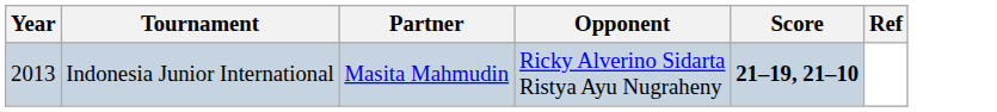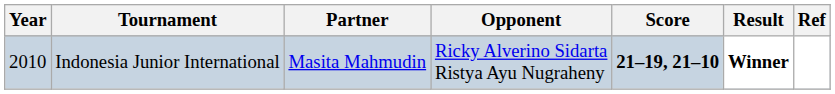 <table class="sortable wikitable" style="font-size: 90%">
 <tr>
 <th>Year</th>
 <th>Tournament</th>
 <th>Partner</th>
 <th>Opponent</th>
 <th>Score</th>
+<th>Result</th>
 <th>Ref</th>
 </tr>
 <tr style="background:#C6D4E1">
-<td align="center">2013</td>
+<td align="center">2010</td>
 <td align="left">Indonesia Junior International</td>
 <td align="left"> <a href='#'>Masita Mahmudin</a></td>
 <td align="left"> <a href='#'>Ricky Alverino Sidarta</a> <br>  Ristya Ayu Nugraheny</td>
 <td align="left"><strong>21–19, 21–10</strong></td>
+<td style="text-align:left; background:white"> <strong>Winner</strong></td>
 <td style="text-align:center; background:white"></td>
 </tr>
 </table>
